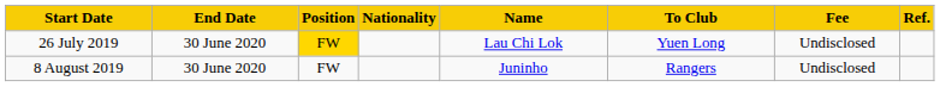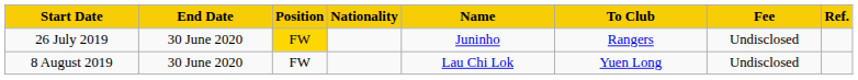 <table class="wikitable"  style="text-align:center; font-size:90%;">
 <tr>
 <th style="background:#f7cd06; color:#000000; width:130px;">Start Date</th>
 <th style="background:#f7cd06; color:#000000; width:130px;">End Date</th>
 <th style="background:#f7cd06; color:#000000; width:50px;">Position</th>
 <th style="background:#f7cd06; color:#000000; width:50px;">Nationality</th>
 <th style="background:#f7cd06; color:#000000; width:150px;">Name</th>
 <th style="background:#f7cd06; color:#000000; width:150px;">To Club</th>
 <th style="background:#f7cd06; color:#000000; width:110px;">Fee</th>
 <th style="background:#f7cd06; color:#000000; width:25px;">Ref.</th>
 </tr>
 <tr>
 <td>26 July 2019</td>
 <td>30 June 2020</td>
 <td style="background: gold;">FW</td>
 <td></td>
-<td><a href='#'>Lau Chi Lok</a></td>
-<td><a href='#'>Yuen Long</a></td>
+<td><a href='#'>Juninho</a></td>
+<td><a href='#'>Rangers</a></td>
 <td>Undisclosed</td>
 <td></td>
 </tr>
 <tr>
 <td>8 August 2019</td>
 <td>30 June 2020</td>
 <td>FW</td>
 <td></td>
-<td><a href='#'>Juninho</a></td>
-<td><a href='#'>Rangers</a></td>
+<td><a href='#'>Lau Chi Lok</a></td>
+<td><a href='#'>Yuen Long</a></td>
 <td>Undisclosed</td>
 <td></td>
 </tr>
 </table>
